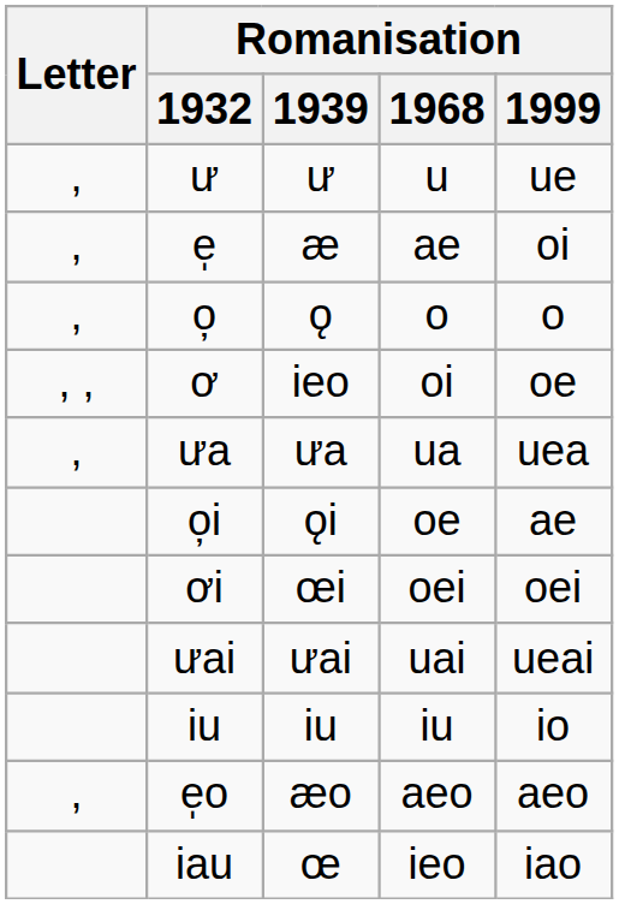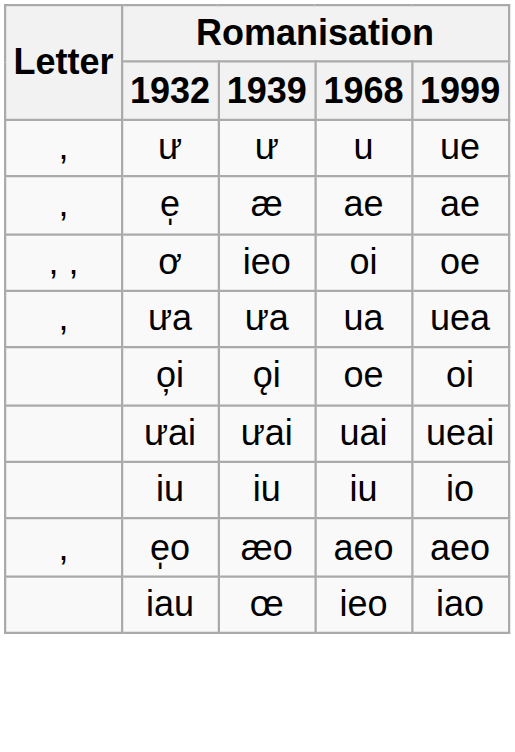 <table class="wikitable" style=text-align:center>
 <tr>
 <th rowspan="2">Letter</th>
 <th colspan="4">Romanisation</th>
 </tr>
 <tr>
 <th>1932</th>
 <th>1939</th>
 <th>1968</th>
 <th>1999</th>
 </tr>
 <tr>
 <td>, </td>
 <td>ư</td>
 <td>ư</td>
 <td>u</td>
 <td>ue</td>
 </tr>
 <tr>
 <td>, </td>
 <td>e̩</td>
 <td>æ</td>
 <td>ae</td>
-<td>oi</td>
-</tr>
-<tr>
-<td>, </td>
-<td>o̦</td>
-<td>ǫ</td>
-<td>o</td>
-<td>o</td>
+<td>ae</td>
 </tr>
 <tr>
 <td>, , </td>
 <td>ơ</td>
 <td>ieo</td>
 <td>oi</td>
 <td>oe</td>
 </tr>
 <tr>
 <td>, </td>
 <td>ưa</td>
 <td>ưa</td>
 <td>ua</td>
 <td>uea</td>
 </tr>
 <tr>
 <td></td>
 <td>o̦i</td>
 <td>ǫi</td>
 <td>oe</td>
-<td>ae</td>
-</tr>
-<tr>
-<td></td>
-<td>ơi</td>
-<td>œi</td>
-<td>oei</td>
-<td>oei</td>
+<td>oi</td>
 </tr>
 <tr>
 <td></td>
 <td>ưai</td>
 <td>ưai</td>
 <td>uai</td>
 <td>ueai</td>
 </tr>
 <tr>
 <td></td>
 <td>iu</td>
 <td>iu</td>
 <td>iu</td>
 <td>io</td>
 </tr>
 <tr>
 <td>, </td>
 <td>e̩o</td>
 <td>æo</td>
 <td>aeo</td>
 <td>aeo</td>
 </tr>
 <tr>
 <td></td>
 <td>iau</td>
 <td>œ</td>
 <td>ieo</td>
 <td>iao</td>
 </tr>
 </table>
